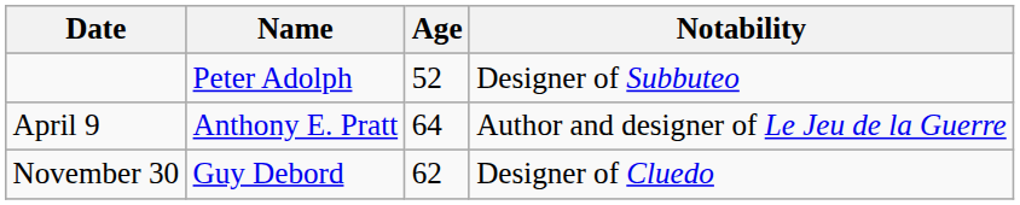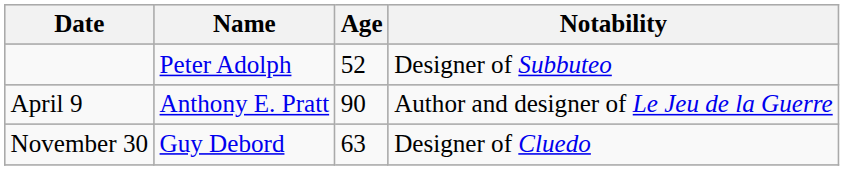 <table class="wikitable">
 <tr>
 <th>Date</th>
 <th>Name</th>
 <th>Age</th>
 <th>Notability</th>
 </tr>
 <tr>
 <td></td>
 <td><a href='#'>Peter Adolph</a></td>
 <td>52</td>
 <td>Designer of <em><a href='#'>Subbuteo</a></em></td>
 </tr>
 <tr>
 <td>April 9</td>
 <td><a href='#'>Anthony E. Pratt</a></td>
-<td>64</td>
+<td>90</td>
 <td>Author and designer of <em><a href='#'>Le Jeu de la Guerre</a></em></td>
 </tr>
 <tr>
 <td>November 30</td>
 <td><a href='#'>Guy Debord</a></td>
-<td>62</td>
+<td>63</td>
 <td>Designer of <em><a href='#'>Cluedo</a></em></td>
 </tr>
 </table>
